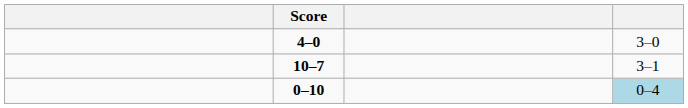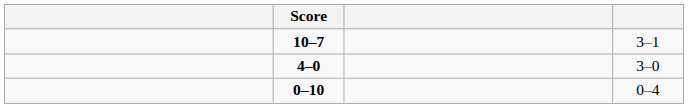 <table class="wikitable" style="text-align: center; ">
 <tr>
 <th align="right" width="270"></th>
 <th width="65">Score</th>
 <th align="left" width="270"></th>
 <th width="65"></th>
 </tr>
 <tr>
 <td align="left"><strong></strong></td>
+<td><strong>10–7</strong></td>
+<td align="left"></td>
+<td>3–1 <strong></strong></td>
+</tr>
+<tr>
+<td align="left"><strong></strong></td>
 <td><strong>4–0</strong></td>
 <td align="left"></td>
 <td>3–0 <strong></strong></td>
 </tr>
 <tr>
-<td align="left"><strong></strong></td>
-<td><strong>10–7</strong></td>
-<td align="left"></td>
-<td>3–1 <strong></strong></td>
-</tr>
-<tr>
 <td align="left"></td>
 <td><strong>0–10</strong></td>
 <td align="left"><strong></strong></td>
-<td style="background: lightblue;">0–4 <strong></strong></td>
+<td>0–4 <strong></strong></td>
 </tr>
 </table>
